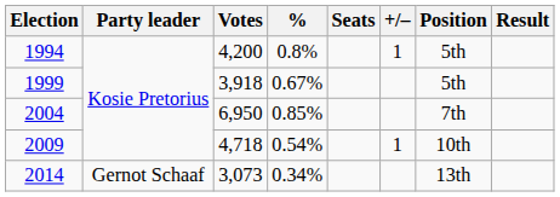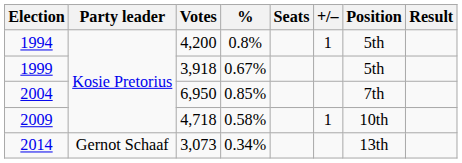 <table class=wikitable style=text-align:center>
 <tr>
 <th>Election</th>
 <th>Party leader</th>
 <th><strong>Votes</strong></th>
 <th><strong>%</strong></th>
 <th><strong>Seats</strong></th>
 <th>+/–</th>
 <th><strong>Position</strong></th>
 <th><strong>Result</strong></th>
 </tr>
 <tr>
 <td><a href='#'>1994</a></td>
 <td rowspan="4"><a href='#'>Kosie Pretorius</a></td>
 <td>4,200</td>
 <td>0.8%</td>
 <td></td>
 <td> 1</td>
 <td> 5th</td>
 <td></td>
 </tr>
 <tr>
 <td><a href='#'>1999</a></td>
 <td>3,918</td>
 <td>0.67%</td>
 <td></td>
 <td></td>
 <td> 5th</td>
 <td></td>
 </tr>
 <tr>
 <td><a href='#'>2004</a></td>
 <td>6,950</td>
 <td>0.85%</td>
 <td></td>
 <td></td>
 <td> 7th</td>
 <td></td>
 </tr>
 <tr>
 <td><a href='#'>2009</a></td>
 <td>4,718</td>
-<td>0.54%</td>
+<td>0.58%</td>
 <td></td>
 <td> 1</td>
 <td> 10th</td>
 <td></td>
 </tr>
 <tr>
 <td><a href='#'>2014</a></td>
 <td>Gernot Schaaf</td>
 <td>3,073</td>
 <td>0.34%</td>
 <td></td>
 <td></td>
 <td> 13th</td>
 <td></td>
 </tr>
 </table>
